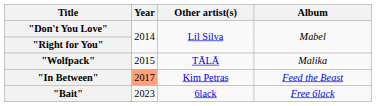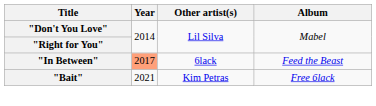 <table class="wikitable plainrowheaders" style="text-align:center">
 <tr>
 <th scope="col" style="width:12em;">Title</th>
 <th scope="col">Year</th>
 <th scope="col" style="width:9em;">Other artist(s)</th>
 <th scope="col" style="width:11em;">Album</th>
 </tr>
 <tr>
 <th scope="row">"Don't You Love"</th>
 <td rowspan="2">2014</td>
 <td rowspan="2"><a href='#'>Lil Silva</a></td>
 <td rowspan="2"><em>Mabel</em></td>
 </tr>
 <tr>
 <th scope="row">"Right for You"</th>
 </tr>
 <tr>
-<th scope="row">"Wolfpack"</th>
-<td>2015</td>
-<td><a href='#'>TĀLĀ</a></td>
-<td><em>Malika</em></td>
-</tr>
-<tr>
 <th scope="row">"In Between"</th>
 <td style="background: lightsalmon;">2017</td>
-<td><a href='#'>Kim Petras</a></td>
+<td><a href='#'>6lack</a></td>
 <td><em><a href='#'>Feed the Beast</a></em></td>
 </tr>
 <tr>
 <th scope="row">"Bait"</th>
-<td>2023</td>
-<td><a href='#'>6lack</a></td>
+<td>2021</td>
+<td><a href='#'>Kim Petras</a></td>
 <td><em><a href='#'>Free 6lack</a></em></td>
 </tr>
 </table>
